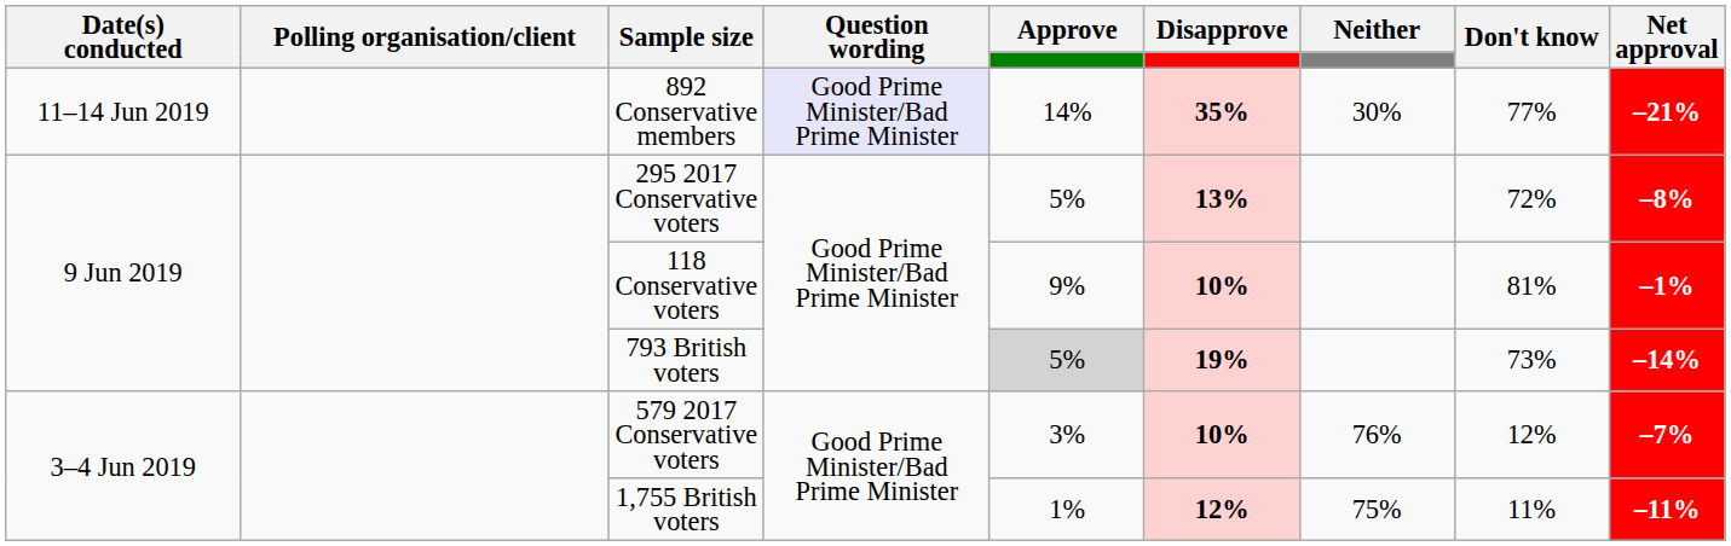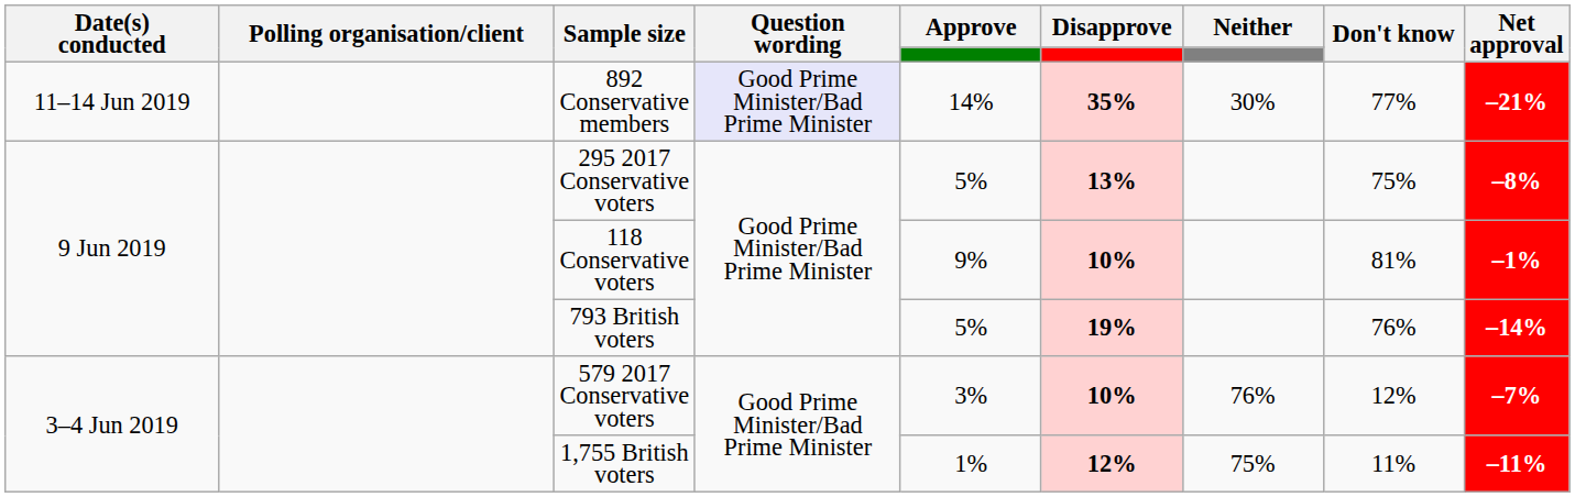 <table class="wikitable collapsible sortable" style="text-align:center;font-size:95%;line-height:14px;">
 <tr>
 <th rowspan="2" style="width:125px;">Date(s)<br>conducted</th>
 <th rowspan="2" style="width:200px;">Polling organisation/client</th>
 <th rowspan="2" style="width:60px;">Sample size</th>
 <th rowspan="2" style="width:120px;">Question<br>wording</th>
 <th class="unsortable" style="width:80px;">Approve</th>
 <th class="unsortable" style="width: 80px;">Disapprove</th>
 <th class="unsortable" style="width:80px;">Neither</th>
 <th rowspan="2" class="unsortable" style="width:80px;">Don't know</th>
 <th rowspan="2" class="unsortable" style="width:20px;">Net approval</th>
 </tr>
 <tr>
 <th class="unsortable" style="background:green;width:60px;"></th>
 <th class="unsortable" style="background:red;width:60px;"></th>
 <th class="unsortable" style="background:grey;width:60px;"></th>
 </tr>
 <tr>
 <td>11–14 Jun 2019</td>
 <td></td>
 <td>892 Conservative members</td>
 <td style="background: lavender;">Good Prime Minister/Bad Prime Minister</td>
 <td>14%</td>
 <td style="background:#FFD2D2"><strong>35%</strong></td>
 <td>30%</td>
 <td>77%</td>
 <td style="background:red;color:white;"><strong>–21%</strong></td>
 </tr>
 <tr>
 <td rowspan="3">9 Jun 2019</td>
 <td rowspan="3"></td>
 <td>295 2017 Conservative voters</td>
 <td rowspan="3">Good Prime Minister/Bad Prime Minister</td>
 <td>5%</td>
 <td style="background:#FFD2D2"><strong>13%</strong></td>
 <td></td>
-<td>72%</td>
+<td>75%</td>
 <td style="background:red;color:white;"><strong>–8%</strong></td>
 </tr>
 <tr>
 <td>118 Conservative voters</td>
 <td>9%</td>
 <td style="background:#FFD2D2"><strong>10%</strong></td>
 <td></td>
 <td>81%</td>
 <td style="background:red;color:white;"><strong>–1%</strong></td>
 </tr>
 <tr>
 <td>793 British voters</td>
-<td style="background: lightgrey;">5%</td>
+<td>5%</td>
 <td style="background:#FFD2D2"><strong>19%</strong></td>
 <td></td>
-<td>73%</td>
+<td>76%</td>
 <td style="background:red;color:white;"><strong>–14%</strong></td>
 </tr>
 <tr>
 <td rowspan="2">3–4 Jun 2019</td>
 <td rowspan="2"></td>
 <td>579 2017 Conservative voters</td>
 <td rowspan="2">Good Prime Minister/Bad Prime Minister</td>
 <td>3%</td>
 <td style="background:#FFD2D2"><strong>10%</strong></td>
 <td>76%</td>
 <td>12%</td>
 <td style="background:red;color:white;"><strong>–7%</strong></td>
 </tr>
 <tr>
 <td>1,755 British voters</td>
 <td>1%</td>
 <td style="background:#FFD2D2"><strong>12%</strong></td>
 <td>75%</td>
 <td>11%</td>
 <td style="background:red;color:white;"><strong>–11%</strong></td>
 </tr>
 </table>
